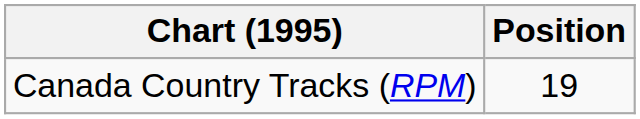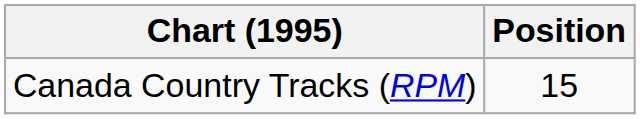 <table class="wikitable sortable">
 <tr>
 <th scope="col">Chart (1995)</th>
 <th scope="col">Position</th>
 </tr>
 <tr>
 <td>Canada Country Tracks (<em><a href='#'>RPM</a></em>)</td>
-<td align="center">19</td>
+<td align="center">15</td>
 </tr>
 </table>
